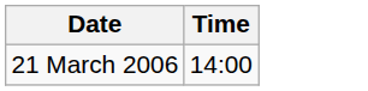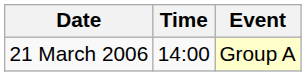 <table class = "wikitable" style="text-align:center;">
 <tr>
 <th>Date</th>
 <th>Time</th>
+<th>Event</th>
 </tr>
 <tr>
 <td>21 March 2006</td>
 <td>14:00</td>
+<td bgcolor=ffffcc>Group A</td>
 </tr>
 </table>
